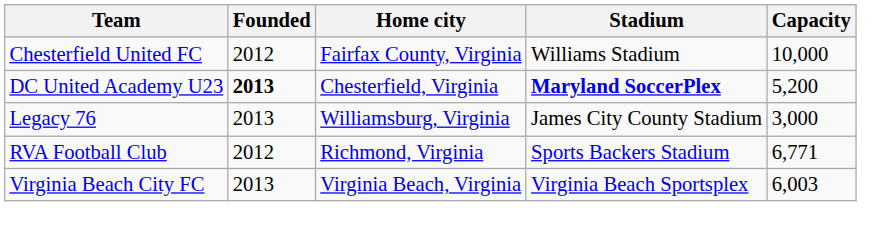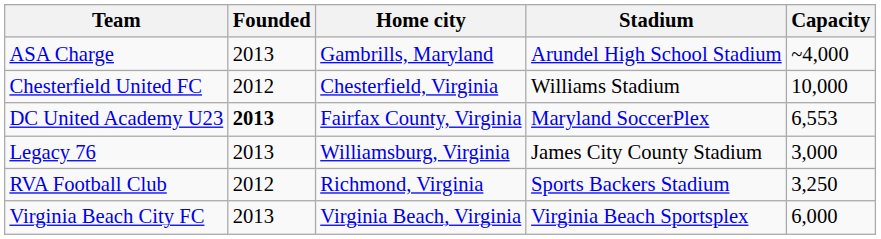 <table class="wikitable sortable collapsible collapsed">
 <tr>
 <th>Team</th>
 <th>Founded</th>
 <th>Home city</th>
 <th>Stadium</th>
 <th>Capacity</th>
 </tr>
 <tr>
+<td><a href='#'>ASA Charge</a></td>
+<td>2013</td>
+<td><a href='#'>Gambrills, Maryland</a></td>
+<td><a href='#'>Arundel High School Stadium</a></td>
+<td>~4,000</td>
+</tr>
+<tr>
 <td><a href='#'>Chesterfield United FC</a></td>
 <td>2012</td>
-<td><a href='#'>Fairfax County, Virginia</a></td>
+<td><a href='#'>Chesterfield, Virginia</a></td>
 <td>Williams Stadium</td>
 <td>10,000</td>
 </tr>
 <tr>
 <td><a href='#'>DC United Academy U23</a></td>
 <td><strong>2013</strong></td>
-<td><a href='#'>Chesterfield, Virginia</a></td>
-<td><strong><a href='#'>Maryland SoccerPlex</a></strong></td>
-<td>5,200</td>
+<td><a href='#'>Fairfax County, Virginia</a></td>
+<td><a href='#'>Maryland SoccerPlex</a></td>
+<td>6,553</td>
 </tr>
 <tr>
 <td><a href='#'>Legacy 76</a></td>
 <td>2013</td>
 <td><a href='#'>Williamsburg, Virginia</a></td>
 <td>James City County Stadium</td>
 <td>3,000</td>
 </tr>
 <tr>
 <td><a href='#'>RVA Football Club</a></td>
 <td>2012</td>
 <td><a href='#'>Richmond, Virginia</a></td>
 <td><a href='#'>Sports Backers Stadium</a></td>
-<td>6,771</td>
+<td>3,250</td>
 </tr>
 <tr>
 <td><a href='#'>Virginia Beach City FC</a></td>
 <td>2013</td>
 <td><a href='#'>Virginia Beach, Virginia</a></td>
 <td><a href='#'>Virginia Beach Sportsplex</a></td>
-<td>6,003</td>
+<td>6,000</td>
 </tr>
 </table>
